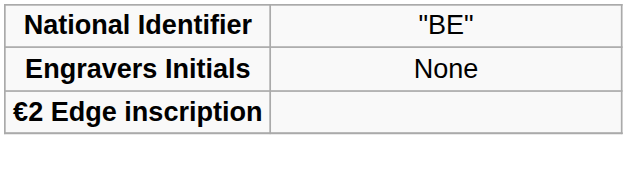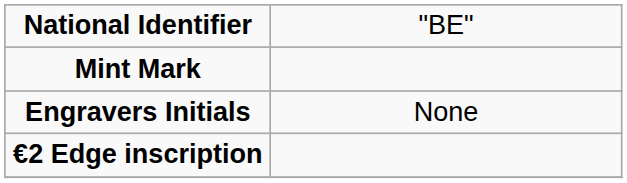 <table class="wikitable" style="text-align: center;">
 <tr>
 <td width=150px><strong>National Identifier</strong></td>
 <td width=200px>"BE"</td>
+</tr>
+<tr>
+<td><strong>Mint Mark</strong></td>
+<td></td>
 </tr>
 <tr>
 <td><strong>Engravers Initials</strong></td>
 <td>None</td>
 </tr>
 <tr>
 <td><strong>€2 Edge inscription</strong></td>
 <td></td>
 </tr>
 <tr>
 </tr>
 </table>
